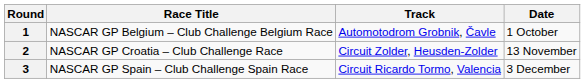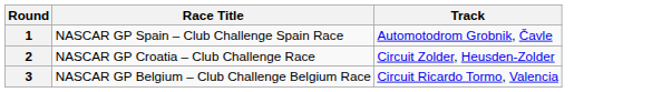 <table class="wikitable" style="font-size:85%;">
 <tr>
 <th>Round</th>
 <th>Race Title</th>
 <th>Track</th>
-<th>Date</th>
 </tr>
 <tr>
 <th>1</th>
-<td>NASCAR GP Belgium – Club Challenge Belgium Race</td>
+<td>NASCAR GP Spain – Club Challenge Spain Race</td>
 <td> <a href='#'>Automotodrom Grobnik</a>, <a href='#'>Čavle</a></td>
-<td>1 October</td>
 </tr>
 <tr>
 <th>2</th>
 <td>NASCAR GP Croatia – Club Challenge Race</td>
 <td> <a href='#'>Circuit Zolder</a>, <a href='#'>Heusden-Zolder</a></td>
-<td>13 November</td>
 </tr>
 <tr>
 <th>3</th>
-<td>NASCAR GP Spain – Club Challenge Spain Race</td>
+<td>NASCAR GP Belgium – Club Challenge Belgium Race</td>
 <td> <a href='#'>Circuit Ricardo Tormo</a>, <a href='#'>Valencia</a></td>
-<td>3 December</td>
 </tr>
 </table>
